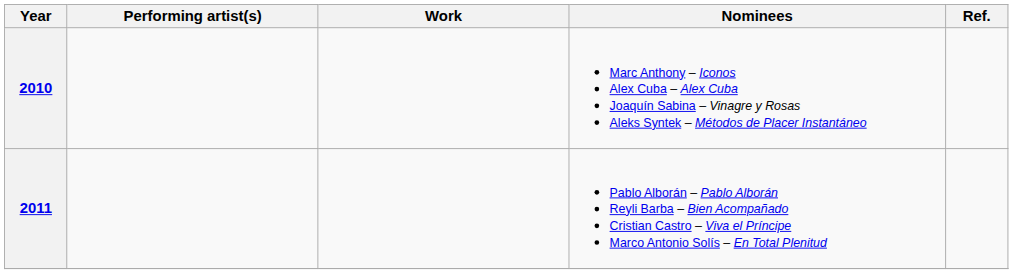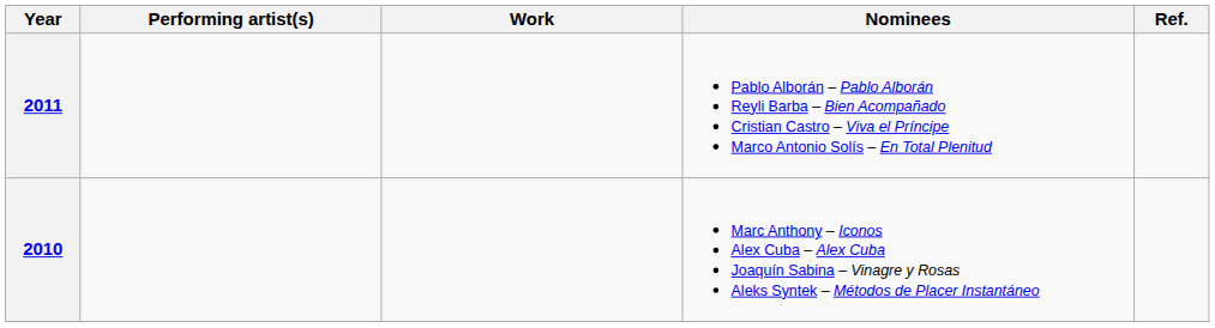 <table class="wikitable plainrowheaders sortable">
 <tr>
 <th scope="col" width="5%">Year</th>
 <th scope="col" width="20%">Performing artist(s)</th>
 <th scope="col" width="20%">Work</th>
 <th scope="col" class="unsortable" width="30%">Nominees</th>
 <th scope="col" class="unsortable" width="5%">Ref.</th>
 </tr>
 <tr>
+<th style="text-align:center;"><a href='#'>2011</a></th>
+<td></td>
+<td></td>
+<td><br><ul><li><small><a href='#'>Pablo Alborán</a> – <em><a href='#'>Pablo Alborán</a></em></small></li><li><small><a href='#'>Reyli Barba</a> – <em><a href='#'>Bien Acompañado</a></em></small></li><li><small><a href='#'>Cristian Castro</a> – <em><a href='#'>Viva el Príncipe</a></em></small></li><li><small><a href='#'>Marco Antonio Solís</a> – <em><a href='#'>En Total Plenitud</a></em></small></li></ul></td>
+<td style="text-align:center;"></td>
+</tr>
+<tr>
 <th style="text-align:center;"><a href='#'>2010</a></th>
 <td></td>
 <td></td>
 <td><br><ul><li><small><a href='#'>Marc Anthony</a> – <em><a href='#'>Iconos</a></em></small></li><li><small><a href='#'>Alex Cuba</a> – <em><a href='#'>Alex Cuba</a></em></small></li><li><small><a href='#'>Joaquín Sabina</a> – <em>Vinagre y Rosas</em></small></li><li><small><a href='#'>Aleks Syntek</a> – <em><a href='#'>Métodos de Placer Instantáneo</a></em></small></li></ul></td>
 <td style="text-align:center;"></td>
 </tr>
 <tr>
-<th style="text-align:center;"><a href='#'>2011</a></th>
-<td></td>
-<td></td>
-<td><br><ul><li><small><a href='#'>Pablo Alborán</a> – <em><a href='#'>Pablo Alborán</a></em></small></li><li><small><a href='#'>Reyli Barba</a> – <em><a href='#'>Bien Acompañado</a></em></small></li><li><small><a href='#'>Cristian Castro</a> – <em><a href='#'>Viva el Príncipe</a></em></small></li><li><small><a href='#'>Marco Antonio Solís</a> – <em><a href='#'>En Total Plenitud</a></em></small></li></ul></td>
-<td style="text-align:center;"></td>
-</tr>
-<tr>
 </tr>
 </table>
